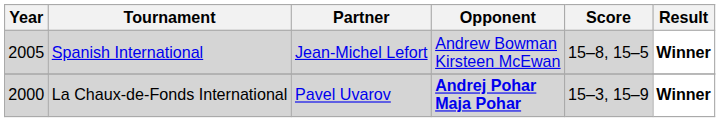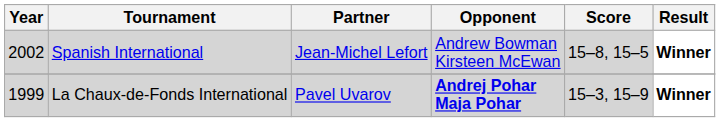 <table class="sortable wikitable" style="font-size: 90%;">
 <tr>
 <th>Year</th>
 <th>Tournament</th>
 <th>Partner</th>
 <th>Opponent</th>
 <th>Score</th>
 <th>Result</th>
 </tr>
 <tr style="background:#D5D5D5">
-<td align="center">2005</td>
+<td align="center">2002</td>
 <td align="left"><a href='#'>Spanish International</a></td>
 <td align="left"> <a href='#'>Jean-Michel Lefort</a></td>
 <td align="left"> <a href='#'>Andrew Bowman</a><br> <a href='#'>Kirsteen McEwan</a></td>
 <td align="left">15–8, 15–5</td>
 <td style="text-align:left; background:white"> <strong>Winner</strong></td>
 </tr>
 <tr>
 </tr>
 <tr style="background:#D5D5D5">
-<td align="center">2000</td>
+<td align="center">1999</td>
 <td align="left">La Chaux-de-Fonds International</td>
 <td align="left"> <a href='#'>Pavel Uvarov</a></td>
 <td align="left"><strong> <a href='#'>Andrej Pohar</a><br> <a href='#'>Maja Pohar</a></strong></td>
 <td align="left">15–3, 15–9</td>
 <td style="text-align:left; background:white"> <strong>Winner</strong></td>
 </tr>
 </table>
